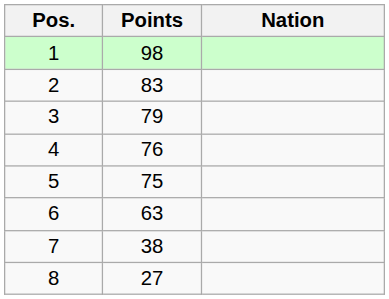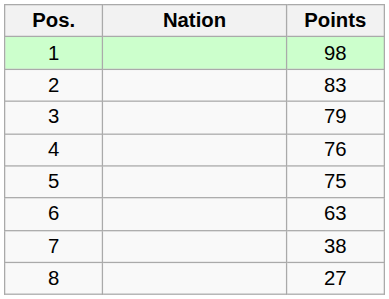 <table class="wikitable gauche" cellspacing="1" style="width:300px;">
 <tr style="background:#efefef; text-align:center;">
 <th style="width:70px;">Pos.</th>
+<th>Nation</th>
 <th style="width:70px;">Points</th>
-<th>Nation</th>
 </tr>
 <tr style="vertical-align:top; text-align:center; background:#ccffcc;">
 <td>1</td>
+<td style="text-align:left;"></td>
 <td>98</td>
-<td style="text-align:left;"></td>
 </tr>
 <tr style="vertical-align:top; text-align:center;">
 <td>2</td>
+<td style="text-align:left;"></td>
 <td>83</td>
-<td style="text-align:left;"></td>
 </tr>
 <tr style="vertical-align:top; text-align:center;">
 <td>3</td>
+<td style="text-align:left;"></td>
 <td>79</td>
-<td style="text-align:left;"></td>
 </tr>
 <tr style="vertical-align:top; text-align:center;">
 <td>4</td>
+<td style="text-align:left;"></td>
 <td>76</td>
-<td style="text-align:left;"></td>
 </tr>
 <tr style="vertical-align:top; text-align:center;">
 <td>5</td>
+<td style="text-align:left;"></td>
 <td>75</td>
-<td style="text-align:left;"></td>
 </tr>
 <tr style="vertical-align:top; text-align:center;">
 <td>6</td>
+<td style="text-align:left;"></td>
 <td>63</td>
-<td style="text-align:left;"></td>
 </tr>
 <tr style="vertical-align:top; text-align:center;">
 <td>7</td>
+<td style="text-align:left;"></td>
 <td>38</td>
-<td style="text-align:left;"></td>
 </tr>
 <tr style="vertical-align:top; text-align:center;">
 <td>8</td>
+<td style="text-align:left;"></td>
 <td>27</td>
-<td style="text-align:left;"></td>
 </tr>
 </table>
